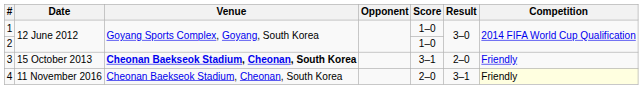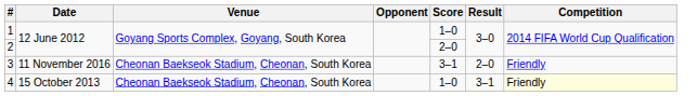 <table class="wikitable collapsible">
 <tr>
 <th>#</th>
 <th>Date</th>
 <th>Venue</th>
 <th>Opponent</th>
 <th>Score</th>
 <th>Result</th>
 <th>Competition</th>
 </tr>
 <tr>
 <td>1</td>
 <td rowspan="2">12 June 2012</td>
 <td rowspan="2"><a href='#'>Goyang Sports Complex</a>, <a href='#'>Goyang</a>, South Korea</td>
 <td rowspan="2"></td>
 <td align=center>1–0</td>
 <td rowspan="2" style="text-align:center;">3–0</td>
 <td rowspan="2"><a href='#'>2014 FIFA World Cup Qualification</a></td>
 </tr>
 <tr>
 <td>2</td>
-<td align=center>1–0</td>
+<td align=center>2–0</td>
 </tr>
 <tr>
 <td>3</td>
-<td>15 October 2013</td>
-<td><strong><a href='#'>Cheonan Baekseok Stadium</a>, <a href='#'>Cheonan</a>, South Korea</strong></td>
+<td>11 November 2016</td>
+<td><a href='#'>Cheonan Baekseok Stadium</a>, <a href='#'>Cheonan</a>, South Korea</td>
 <td></td>
 <td align=center>3–1</td>
 <td align=center>2–0</td>
 <td><a href='#'>Friendly</a></td>
 </tr>
 <tr>
 <td>4</td>
-<td>11 November 2016</td>
+<td>15 October 2013</td>
 <td><a href='#'>Cheonan Baekseok Stadium</a>, <a href='#'>Cheonan</a>, South Korea</td>
 <td></td>
-<td align=center>2–0</td>
+<td align=center>1–0</td>
 <td align=center>3–1</td>
 <td style="background: lightyellow;">Friendly</td>
 </tr>
 </table>
